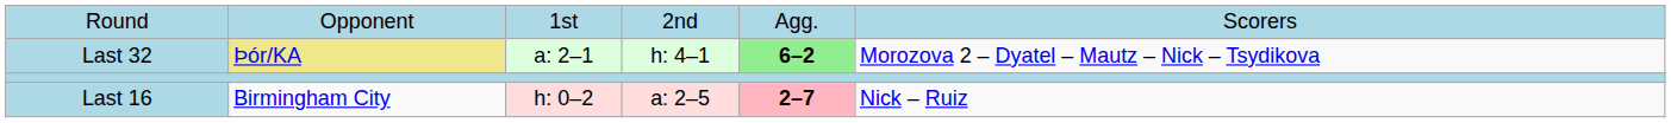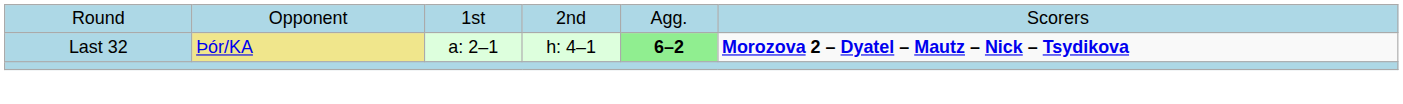 <table class="wikitable" style="text-align:center">
 <tr bgcolor=lightblue>
 <td width=160px>Round</td>
 <td width=200px>Opponent</td>
 <td width=80px>1st</td>
 <td width=80px>2nd</td>
 <td width=80px>Agg.</td>
 <td width=600px>Scorers</td>
 </tr>
 <tr>
 <td bgcolor=lightblue>Last 32</td>
 <td align=left style="background: khaki;"> <a href='#'>Þór/KA</a></td>
 <td bgcolor="#ddffdd">a: 2–1</td>
 <td bgcolor="#ddffdd">h: 4–1</td>
 <td bgcolor=lightgreen><strong>6–2</strong></td>
-<td align=left><a href='#'>Morozova</a> 2 – <a href='#'>Dyatel</a> – <a href='#'>Mautz</a> – <a href='#'>Nick</a> – <a href='#'>Tsydikova</a></td>
+<td align=left><strong><a href='#'>Morozova</a> 2 – <a href='#'>Dyatel</a> – <a href='#'>Mautz</a> – <a href='#'>Nick</a> – <a href='#'>Tsydikova</a></strong></td>
 </tr>
 <tr bgcolor=lightblue>
 <td colspan=6></td>
 </tr>
-<tr>
-<td bgcolor=lightblue>Last 16</td>
-<td align=left> <a href='#'>Birmingham City</a></td>
-<td bgcolor="#ffdddd">h: 0–2</td>
-<td bgcolor="#ffdddd">a: 2–5</td>
-<td bgcolor=lightpink><strong>2–7</strong></td>
-<td align=left><a href='#'>Nick</a> – <a href='#'>Ruiz</a></td>
-</tr>
 </table>
